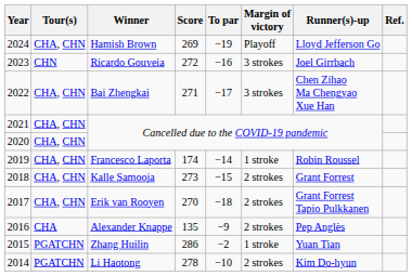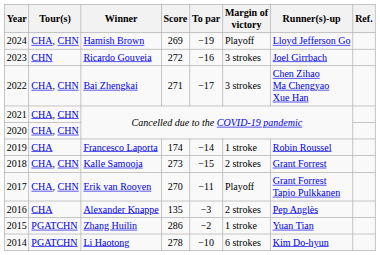 <table class=wikitable style="font-size:95%">
 <tr>
 <th>Year</th>
 <th>Tour(s)</th>
 <th>Winner</th>
 <th>Score</th>
 <th>To par</th>
 <th>Margin of<br>victory</th>
 <th>Runner(s)-up</th>
 <th>Ref.</th>
 </tr>
 <tr>
 <td>2024</td>
 <td><a href='#'>CHA</a>, <a href='#'>CHN</a></td>
 <td> <a href='#'>Hamish Brown</a></td>
 <td align=center>269</td>
 <td align=center>−19</td>
 <td>Playoff</td>
 <td> <a href='#'>Lloyd Jefferson Go</a></td>
 <td></td>
 </tr>
 <tr>
 <td>2023</td>
 <td><a href='#'>CHN</a></td>
 <td> <a href='#'>Ricardo Gouveia</a></td>
 <td align=center>272</td>
 <td align=center>−16</td>
 <td>3 strokes</td>
 <td> <a href='#'>Joel Girrbach</a></td>
 <td></td>
 </tr>
 <tr>
 <td>2022</td>
 <td><a href='#'>CHA</a>, <a href='#'>CHN</a></td>
 <td> <a href='#'>Bai Zhengkai</a></td>
 <td align=center>271</td>
 <td align=center>−17</td>
 <td>3 strokes</td>
 <td> <a href='#'>Chen Zihao</a><br> <a href='#'>Ma Chengyao</a><br> <a href='#'>Xue Han</a></td>
 <td></td>
 </tr>
 <tr>
 <td>2021</td>
 <td><a href='#'>CHA</a>, <a href='#'>CHN</a></td>
 <td rowspan=2 colspan=5 align=center><em>Cancelled due to the <a href='#'>COVID-19 pandemic</a></em></td>
 <td></td>
 </tr>
 <tr>
 <td>2020</td>
 <td><a href='#'>CHA</a>, <a href='#'>CHN</a></td>
 <td></td>
 </tr>
 <tr>
 <td>2019</td>
-<td><a href='#'>CHA</a>, <a href='#'>CHN</a></td>
+<td><a href='#'>CHA</a></td>
 <td> <a href='#'>Francesco Laporta</a></td>
 <td align=center>174</td>
 <td align=center>−14</td>
 <td>1 stroke</td>
 <td> <a href='#'>Robin Roussel</a></td>
 <td></td>
 </tr>
 <tr>
 <td>2018</td>
 <td><a href='#'>CHA</a>, <a href='#'>CHN</a></td>
 <td> <a href='#'>Kalle Samooja</a></td>
 <td align=center>273</td>
 <td align=center>−15</td>
 <td>2 strokes</td>
 <td> <a href='#'>Grant Forrest</a></td>
 <td></td>
 </tr>
 <tr>
 <td>2017</td>
 <td><a href='#'>CHA</a>, <a href='#'>CHN</a></td>
 <td> <a href='#'>Erik van Rooyen</a></td>
 <td align=center>270</td>
-<td align=center>−18</td>
-<td>2 strokes</td>
+<td align=center>−11</td>
+<td>Playoff</td>
 <td> <a href='#'>Grant Forrest</a><br> <a href='#'>Tapio Pulkkanen</a></td>
 <td></td>
 </tr>
 <tr>
 <td>2016</td>
 <td><a href='#'>CHA</a></td>
 <td> <a href='#'>Alexander Knappe</a></td>
 <td align=center>135</td>
-<td align=center>−9</td>
+<td align=center>−3</td>
 <td>2 strokes</td>
 <td> <a href='#'>Pep Anglès</a></td>
 <td></td>
 </tr>
 <tr>
 <td>2015</td>
 <td><a href='#'>PGATCHN</a></td>
 <td> <a href='#'>Zhang Huilin</a></td>
 <td align=center>286</td>
 <td align=center>−2</td>
 <td>1 stroke</td>
 <td> <a href='#'>Yuan Tian</a></td>
 <td></td>
 </tr>
 <tr>
 <td>2014</td>
 <td><a href='#'>PGATCHN</a></td>
 <td> <a href='#'>Li Haotong</a></td>
 <td align=center>278</td>
 <td align=center>−10</td>
-<td>2 strokes</td>
+<td>6 strokes</td>
 <td> <a href='#'>Kim Do-hyun</a></td>
 <td></td>
 </tr>
 </table>
